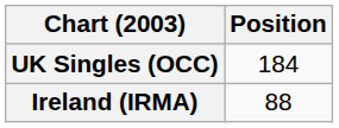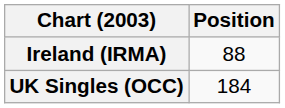 <table class="wikitable plainrowheaders" style="text-align:center">
 <tr>
 <th>Chart (2003)</th>
 <th>Position</th>
 </tr>
 <tr>
+<th scope="row">Ireland (IRMA)</th>
+<td>88</td>
+</tr>
+<tr>
 <th scope="row">UK Singles (OCC)</th>
 <td>184</td>
 </tr>
-<tr>
-<th scope="row">Ireland (IRMA)</th>
-<td>88</td>
-</tr>
 </table>
